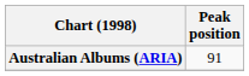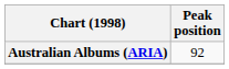 <table class="wikitable sortable plainrowheaders">
 <tr>
 <th scope="col">Chart (1998)</th>
 <th scope="col">Peak<br>position</th>
 </tr>
 <tr>
 <th scope="row">Australian Albums (<a href='#'>ARIA</a>)</th>
-<td style="text-align:center;">91</td>
+<td style="text-align:center;">92</td>
 </tr>
 <tr>
 </tr>
 <tr>
 </tr>
 <tr>
 </tr>
 </table>
